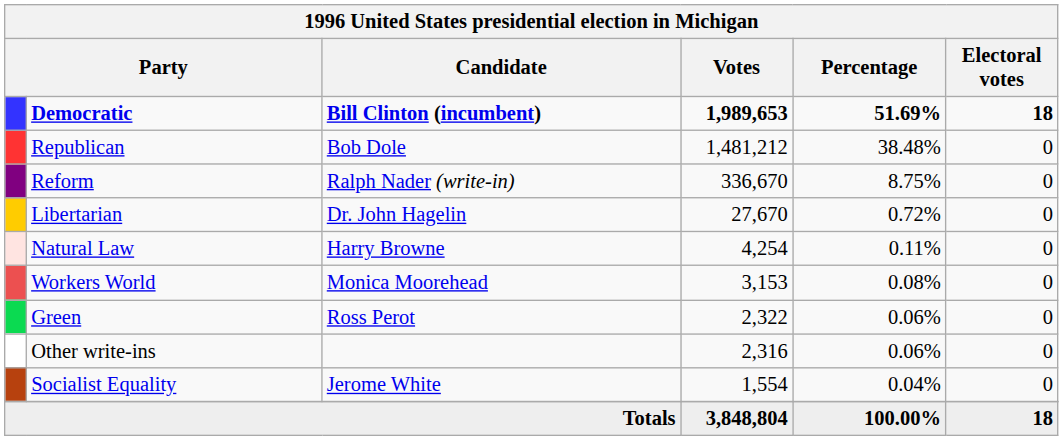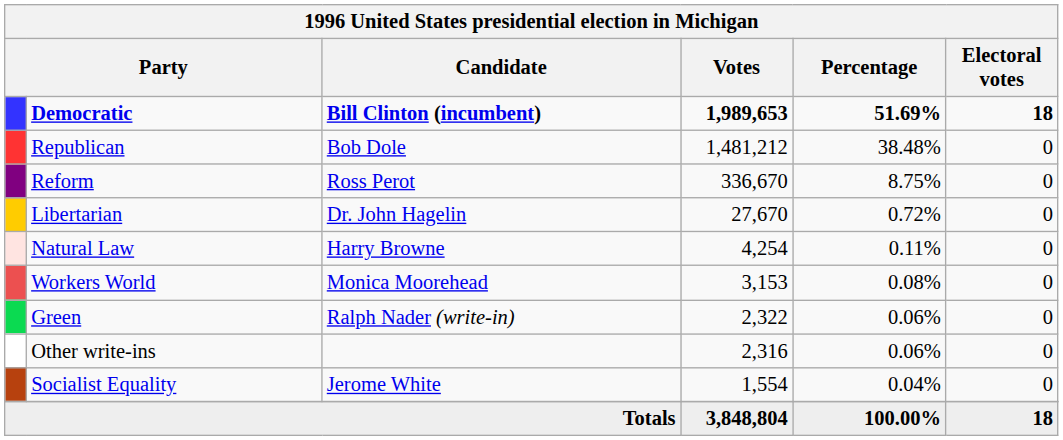 <table class="wikitable" style="font-size: 95%;">
 <tr>
 <th colspan="7">1996 United States presidential election in Michigan</th>
 </tr>
 <tr>
 <th colspan="2" style="width: 15em">Party</th>
 <th style="width: 17em">Candidate</th>
 <th style="width: 5em">Votes</th>
 <th style="width: 7em">Percentage</th>
 <th style="width: 5em">Electoral votes</th>
 </tr>
 <tr>
 <th style="background-color:#3333FF; width: 3px"></th>
 <td style="width: 130px"><strong><a href='#'>Democratic</a></strong></td>
 <td><strong><a href='#'>Bill Clinton</a> (<a href='#'>incumbent</a>)</strong></td>
 <td align="right"><strong>1,989,653</strong></td>
 <td align="right"><strong>51.69%</strong></td>
 <td align="right"><strong>18</strong></td>
 </tr>
 <tr>
 <th style="background-color:#FF3333; width: 3px"></th>
 <td style="width: 130px"><a href='#'>Republican</a></td>
 <td><a href='#'>Bob Dole</a></td>
 <td align="right">1,481,212</td>
 <td align="right">38.48%</td>
 <td align="right">0</td>
 </tr>
 <tr>
 <th style="background-color:#800080; width: 3px"></th>
 <td style="width: 130px"><a href='#'>Reform</a></td>
-<td><a href='#'>Ralph Nader</a> <em>(write-in)</em></td>
+<td><a href='#'>Ross Perot</a></td>
 <td align="right">336,670</td>
 <td align="right">8.75%</td>
 <td align="right">0</td>
 </tr>
 <tr>
 <th style="background-color:#FFCC00; width: 3px"></th>
 <td style="width: 130px"><a href='#'>Libertarian</a></td>
 <td><a href='#'>Dr. John Hagelin</a></td>
 <td align="right">27,670</td>
 <td align="right">0.72%</td>
 <td align="right">0</td>
 </tr>
 <tr>
 <th style="background-color:#ffe4e1; width: 3px"></th>
 <td style="width: 130px"><a href='#'>Natural Law</a></td>
 <td><a href='#'>Harry Browne</a></td>
 <td align="right">4,254</td>
 <td align="right">0.11%</td>
 <td align="right">0</td>
 </tr>
 <tr>
 <th style="background-color:#EC5050; width: 3px"></th>
 <td style="width: 130px"><a href='#'>Workers World</a></td>
 <td><a href='#'>Monica Moorehead</a></td>
 <td align="right">3,153</td>
 <td align="right">0.08%</td>
 <td align="right">0</td>
 </tr>
 <tr>
 <th style="background-color:#0BDA51; width: 3px"></th>
 <td style="width: 130px"><a href='#'>Green</a></td>
-<td><a href='#'>Ross Perot</a></td>
+<td><a href='#'>Ralph Nader</a> <em>(write-in)</em></td>
 <td align="right">2,322</td>
 <td align="right">0.06%</td>
 <td align="right">0</td>
 </tr>
 <tr>
 <th style="background-color:white; width: 3px"></th>
 <td style="width: 130px">Other write-ins</td>
 <td></td>
 <td align="right">2,316</td>
 <td align="right">0.06%</td>
 <td align="right">0</td>
 </tr>
 <tr>
 <th style="background-color:#B7410E; width: 3px"></th>
 <td style="width: 130px"><a href='#'>Socialist Equality</a></td>
 <td><a href='#'>Jerome White</a></td>
 <td align="right">1,554</td>
 <td align="right">0.04%</td>
 <td align="right">0</td>
 </tr>
 <tr>
 </tr>
 <tr bgcolor="#EEEEEE">
 <td colspan="3" align="right"><strong>Totals</strong></td>
 <td align="right"><strong>3,848,804</strong></td>
 <td align="right"><strong>100.00%</strong></td>
 <td align="right"><strong>18</strong></td>
 </tr>
 </table>
